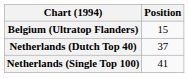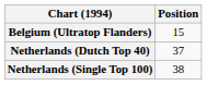 <table class="wikitable sortable plainrowheaders">
 <tr>
 <th>Chart (1994)</th>
 <th>Position</th>
 </tr>
 <tr>
 <th scope="row">Belgium (Ultratop Flanders)</th>
 <td style="text-align:center;">15</td>
 </tr>
 <tr>
 <th scope="row">Netherlands (Dutch Top 40)</th>
 <td style="text-align:center;">37</td>
 </tr>
 <tr>
 <th scope="row">Netherlands (Single Top 100)</th>
-<td style="text-align:center;">41</td>
+<td style="text-align:center;">38</td>
 </tr>
 </table>
